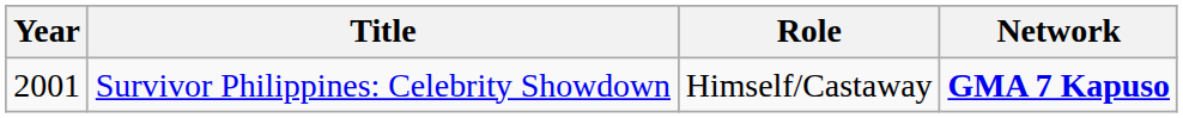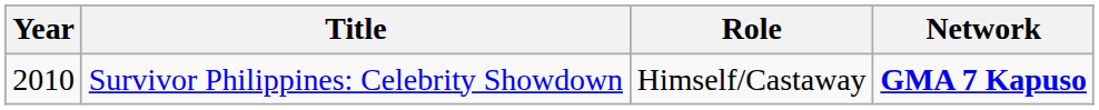 <table class="wikitable">
 <tr>
 <th>Year</th>
 <th>Title</th>
 <th>Role</th>
 <th>Network</th>
 </tr>
 <tr>
-<td>2001</td>
+<td>2010</td>
 <td><a href='#'>Survivor Philippines: Celebrity Showdown</a></td>
 <td>Himself/Castaway</td>
 <td><strong><a href='#'>GMA 7 Kapuso</a></strong></td>
 </tr>
 </table>
